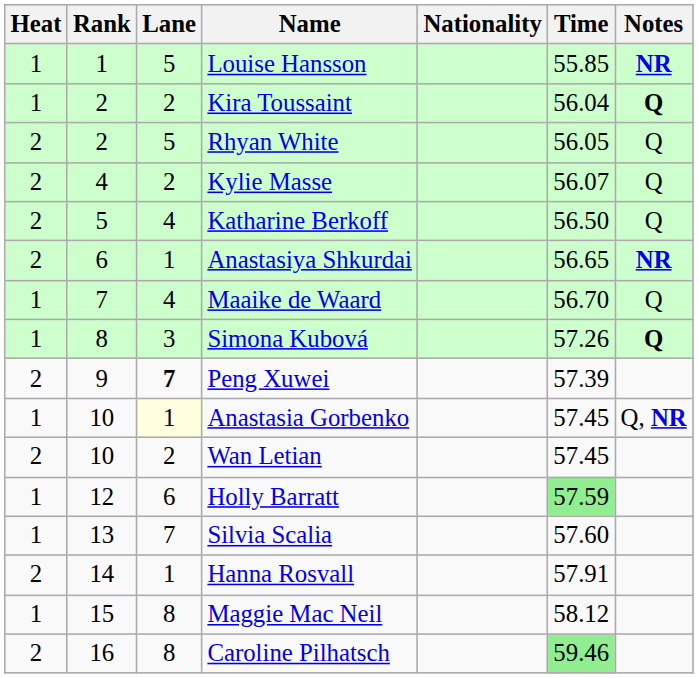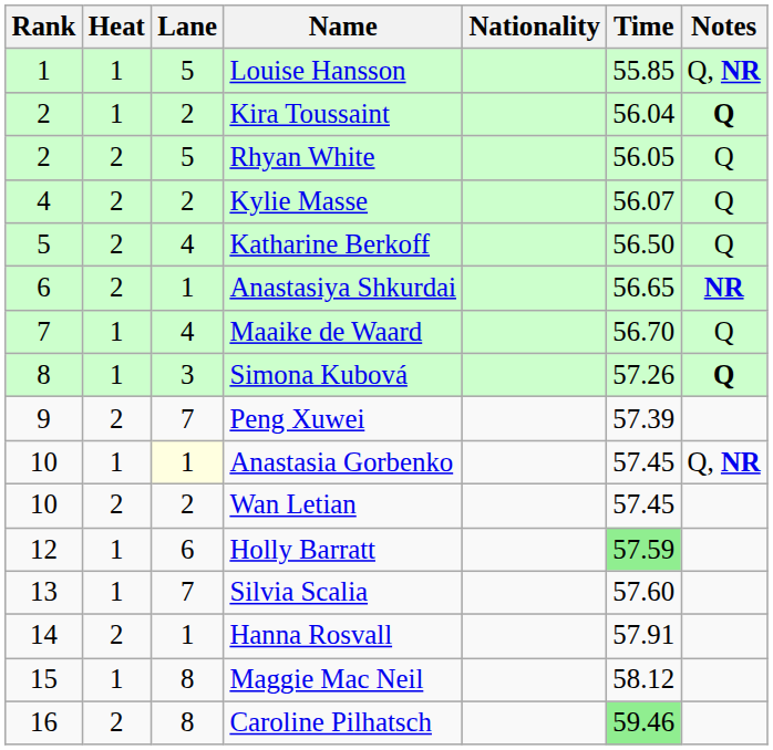 <table class="wikitable sortable" style="text-align:center">
 <tr>
+<th>Rank</th>
 <th>Heat</th>
-<th>Rank</th>
 <th>Lane</th>
 <th>Name</th>
 <th>Nationality</th>
 <th>Time</th>
 <th>Notes</th>
 </tr>
 <tr bgcolor=ccffcc>
 <td>1</td>
 <td>1</td>
 <td>5</td>
 <td align=left><a href='#'>Louise Hansson</a></td>
 <td align=left></td>
 <td>55.85</td>
-<td><strong><a href='#'>NR</a></strong></td>
+<td>Q, <strong><a href='#'>NR</a></strong></td>
 </tr>
 <tr bgcolor=ccffcc>
+<td>2</td>
 <td>1</td>
-<td>2</td>
 <td>2</td>
 <td align=left><a href='#'>Kira Toussaint</a></td>
 <td align=left></td>
 <td>56.04</td>
 <td><strong>Q</strong></td>
 </tr>
 <tr bgcolor=ccffcc>
 <td>2</td>
 <td>2</td>
 <td>5</td>
 <td align=left><a href='#'>Rhyan White</a></td>
 <td align=left></td>
 <td>56.05</td>
 <td>Q</td>
 </tr>
 <tr bgcolor=ccffcc>
+<td>4</td>
 <td>2</td>
-<td>4</td>
 <td>2</td>
 <td align=left><a href='#'>Kylie Masse</a></td>
 <td align=left></td>
 <td>56.07</td>
 <td>Q</td>
 </tr>
 <tr bgcolor=ccffcc>
+<td>5</td>
 <td>2</td>
-<td>5</td>
 <td>4</td>
 <td align=left><a href='#'>Katharine Berkoff</a></td>
 <td align=left></td>
 <td>56.50</td>
 <td>Q</td>
 </tr>
 <tr bgcolor=ccffcc>
+<td>6</td>
 <td>2</td>
-<td>6</td>
 <td>1</td>
 <td align=left><a href='#'>Anastasiya Shkurdai</a></td>
 <td align=left></td>
 <td>56.65</td>
 <td><strong><a href='#'>NR</a></strong></td>
 </tr>
 <tr bgcolor=ccffcc>
+<td>7</td>
 <td>1</td>
-<td>7</td>
 <td>4</td>
 <td align=left><a href='#'>Maaike de Waard</a></td>
 <td align=left></td>
 <td>56.70</td>
 <td>Q</td>
 </tr>
 <tr bgcolor=ccffcc>
+<td>8</td>
 <td>1</td>
-<td>8</td>
 <td>3</td>
 <td align=left><a href='#'>Simona Kubová</a></td>
 <td align=left></td>
 <td>57.26</td>
 <td><strong>Q</strong></td>
 </tr>
 <tr>
+<td>9</td>
 <td>2</td>
-<td>9</td>
-<td><strong>7</strong></td>
+<td>7</td>
 <td align=left><a href='#'>Peng Xuwei</a></td>
 <td align=left></td>
 <td>57.39</td>
 <td></td>
 </tr>
 <tr>
+<td>10</td>
 <td>1</td>
-<td>10</td>
 <td style="background: lightyellow;">1</td>
 <td align=left><a href='#'>Anastasia Gorbenko</a></td>
 <td align=left></td>
 <td>57.45</td>
 <td>Q, <strong><a href='#'>NR</a></strong></td>
 </tr>
 <tr>
+<td>10</td>
 <td>2</td>
-<td>10</td>
 <td>2</td>
 <td align=left><a href='#'>Wan Letian</a></td>
 <td align=left></td>
 <td>57.45</td>
 <td></td>
 </tr>
 <tr>
+<td>12</td>
 <td>1</td>
-<td>12</td>
 <td>6</td>
 <td align=left><a href='#'>Holly Barratt</a></td>
 <td align=left></td>
 <td style="background: lightgreen;">57.59</td>
 <td></td>
 </tr>
 <tr>
+<td>13</td>
 <td>1</td>
-<td>13</td>
 <td>7</td>
 <td align=left><a href='#'>Silvia Scalia</a></td>
 <td align=left></td>
 <td>57.60</td>
 <td></td>
 </tr>
 <tr>
+<td>14</td>
 <td>2</td>
-<td>14</td>
 <td>1</td>
 <td align=left><a href='#'>Hanna Rosvall</a></td>
 <td align=left></td>
 <td>57.91</td>
 <td></td>
 </tr>
 <tr>
+<td>15</td>
 <td>1</td>
-<td>15</td>
 <td>8</td>
 <td align=left><a href='#'>Maggie Mac Neil</a></td>
 <td align=left></td>
 <td>58.12</td>
 <td></td>
 </tr>
 <tr>
+<td>16</td>
 <td>2</td>
-<td>16</td>
 <td>8</td>
 <td align=left><a href='#'>Caroline Pilhatsch</a></td>
 <td align=left></td>
 <td style="background: lightgreen;">59.46</td>
 <td></td>
 </tr>
 </table>
